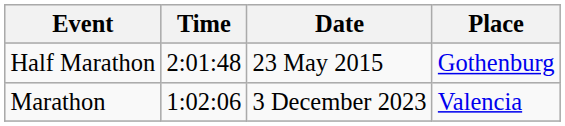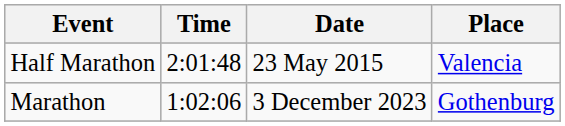 <table class="wikitable">
 <tr>
 <th>Event</th>
 <th>Time</th>
 <th>Date</th>
 <th>Place</th>
 </tr>
 <tr>
 <td>Half Marathon</td>
 <td>2:01:48</td>
 <td>23 May 2015</td>
-<td><a href='#'>Gothenburg</a></td>
+<td><a href='#'>Valencia</a></td>
 </tr>
 <tr>
 <td>Marathon</td>
 <td>1:02:06</td>
 <td>3 December 2023</td>
-<td><a href='#'>Valencia</a></td>
+<td><a href='#'>Gothenburg</a></td>
 </tr>
 </table>
